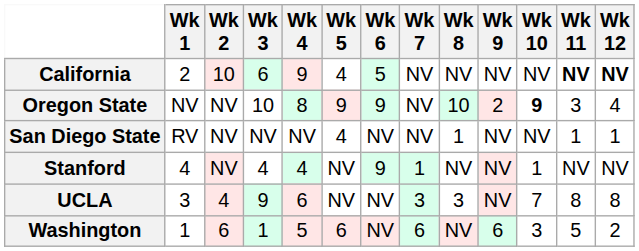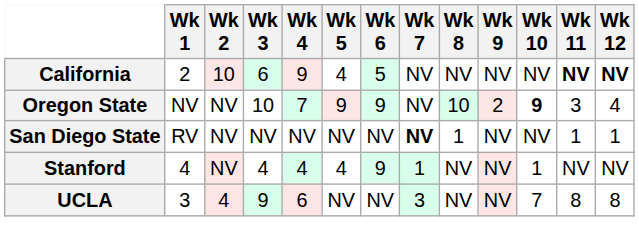 <table class="wikitable" style="white-space:nowrap;font-size:90%;text-align:center;">
 <tr>
 <th style="background:white; border-top-style:hidden; border-left-style:hidden;"> </th>
 <th>Wk<br> 1</th>
 <th>Wk<br>2</th>
 <th>Wk<br>3</th>
 <th>Wk<br>4</th>
 <th>Wk<br>5</th>
 <th>Wk<br>6</th>
 <th>Wk<br>7</th>
 <th>Wk<br>8</th>
 <th>Wk<br>9</th>
 <th>Wk<br>10</th>
 <th>Wk<br>11</th>
 <th>Wk<br>12</th>
 </tr>
 <tr>
 <th style=>California</th>
 <td style="background:#FFF;">2</td>
 <td style="background:#ffe6e6;">10</td>
 <td style="background:#d8ffeb;">6</td>
 <td style="background:#ffe6e6;">9</td>
 <td style="background:#FFF;">4</td>
 <td style="background:#d8ffeb;">5</td>
 <td style="background:#FFF;">NV</td>
 <td style="background:#FFF;">NV</td>
 <td style="background:#FFF;">NV</td>
 <td style="background:#FFF;">NV</td>
 <td style="background:#FFF;"><strong>NV</strong></td>
 <td style="background:#FFF;"><strong>NV</strong></td>
 </tr>
 <tr>
 <th style=>Oregon State</th>
 <td style="background:#FFF;">NV</td>
 <td style="background:#FFF;">NV</td>
 <td style="background:#FFF;">10</td>
-<td style="background:#d8ffeb;">8</td>
+<td style="background:#d8ffeb;">7</td>
 <td style="background:#ffe6e6;">9</td>
 <td style="background:#d8ffeb;">9</td>
 <td style="background:#FFF;">NV</td>
 <td style="background:#d8ffeb;">10</td>
 <td style="background:#ffe6e6;">2</td>
 <td style="background:#FFF;"><strong>9</strong></td>
 <td style="background:#FFF;">3</td>
 <td style="background:#FFF;">4</td>
 </tr>
 <tr>
 <th style=>San Diego State</th>
 <td style="background:#FFF;">RV</td>
 <td style="background:#FFF;">NV</td>
 <td style="background:#FFF;">NV</td>
 <td style="background:#FFF;">NV</td>
-<td style="background:#FFF;">4</td>
 <td style="background:#FFF;">NV</td>
 <td style="background:#FFF;">NV</td>
+<td style="background:#FFF;"><strong>NV</strong></td>
 <td style="background:#FFF;">1</td>
 <td style="background:#FFF;">NV</td>
 <td style="background:#FFF;">NV</td>
 <td style="background:#FFF;">1</td>
 <td style="background:#FFF;">1</td>
 </tr>
 <tr>
 <th style=>Stanford</th>
 <td style="background:#FFF;">4</td>
 <td style="background:#ffe6e6;">NV</td>
 <td style="background:#FFF;">4</td>
 <td style="background:#d8ffeb;">4</td>
-<td style="background:#FFF;">NV</td>
+<td style="background:#FFF;">4</td>
 <td style="background:#d8ffeb;">9</td>
 <td style="background:#d8ffeb;">1</td>
 <td style="background:#FFF;">NV</td>
 <td style="background:#ffe6e6;">NV</td>
 <td style="background:#FFF;">1</td>
 <td style="background:#FFF;">NV</td>
 <td style="background:#FFF;">NV</td>
 </tr>
 <tr>
 <th style=>UCLA</th>
 <td style="background:#FFF;">3</td>
 <td style="background:#ffe6e6;">4</td>
 <td style="background:#d8ffeb;">9</td>
 <td style="background:#ffe6e6;">6</td>
 <td style="background:#FFF;">NV</td>
 <td style="background:#FFF;">NV</td>
 <td style="background:#d8ffeb;">3</td>
-<td style="background:#FFF;">3</td>
+<td style="background:#FFF;">NV</td>
 <td style="background:#ffe6e6;">NV</td>
 <td style="background:#FFF;">7</td>
 <td style="background:#FFF;">8</td>
 <td style="background:#FFF;">8</td>
 </tr>
-<tr>
-<th style=>Washington</th>
-<td style="background:#FFF;">1</td>
-<td style="background:#ffe6e6;">6</td>
-<td style="background:#d8ffeb;">1</td>
-<td style="background:#ffe6e6;">5</td>
-<td style="background:#ffe6e6;">6</td>
-<td style="background:#ffe6e6;">NV</td>
-<td style="background:#d8ffeb;">6</td>
-<td style="background:#ffe6e6;">NV</td>
-<td style="background:#d8ffeb;">6</td>
-<td style="background:#FFF;">3</td>
-<td style="background:#FFF;">5</td>
-<td style="background:#FFF;">2</td>
-</tr>
 </table>
